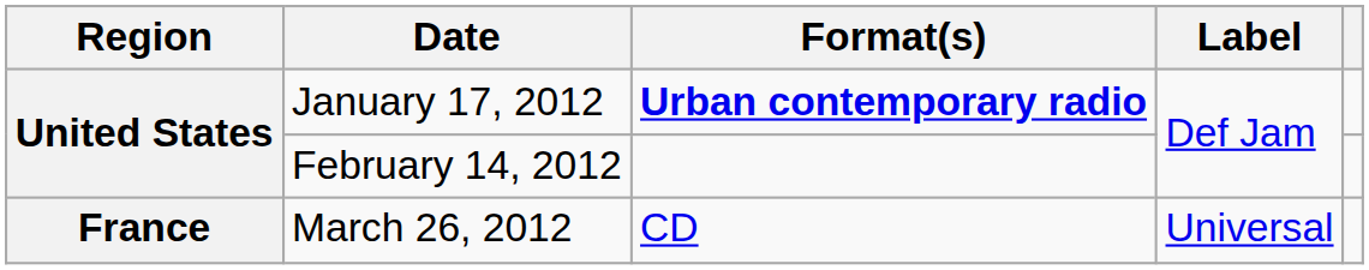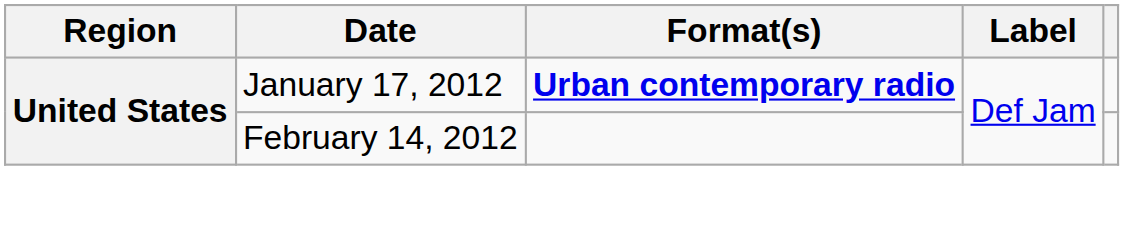 <table class="wikitable plainrowheaders">
 <tr>
 <th scope="col">Region</th>
 <th scope="col">Date</th>
 <th scope="col">Format(s)</th>
 <th scope="col">Label</th>
 <th scope="col"></th>
 </tr>
 <tr>
 <th scope="row" rowspan="2">United States</th>
 <td>January 17, 2012</td>
 <td><strong><a href='#'>Urban contemporary radio</a></strong></td>
 <td rowspan="2"><a href='#'>Def Jam</a></td>
 <td align="center"></td>
 </tr>
 <tr>
 <td>February 14, 2012</td>
 <td></td>
 <td align="center"></td>
 </tr>
-<tr>
-<th scope="row">France</th>
-<td>March 26, 2012</td>
-<td><a href='#'>CD</a></td>
-<td><a href='#'>Universal</a></td>
-<td align="center"></td>
-</tr>
 </table>
